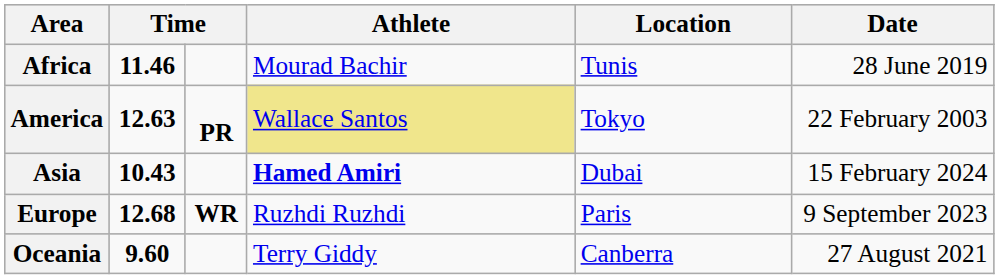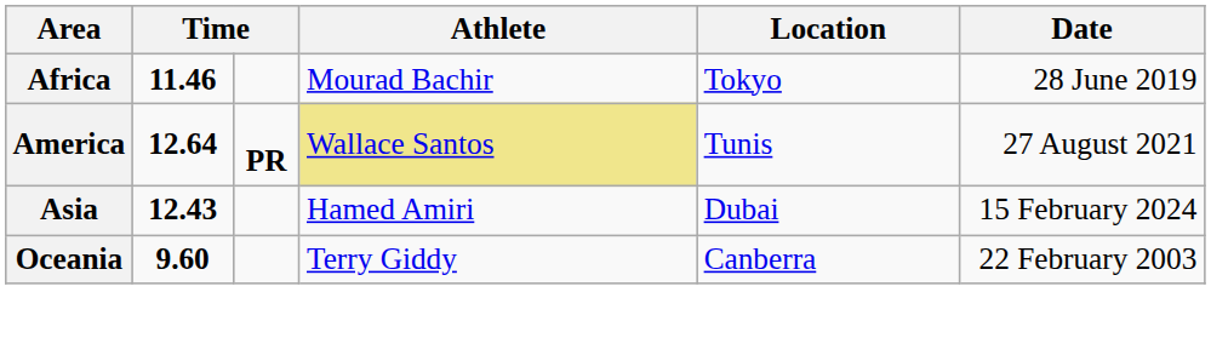 <table class="wikitable">
 <tr>
 <th width="45">Area</th>
 <th width="80" colspan="2">Time</th>
 <th width="200">Athlete</th>
 <th width="130">Location</th>
 <th width="120">Date</th>
 </tr>
 <tr>
 <th>Africa</th>
 <td align=center><strong>11.46 </strong></td>
 <td align=center></td>
 <td> <a href='#'>Mourad Bachir</a></td>
-<td> <a href='#'>Tunis</a></td>
+<td> <a href='#'>Tokyo</a></td>
 <td align=right>28 June 2019</td>
 </tr>
 <tr>
 <th>America</th>
-<td align=center><strong>12.63 </strong></td>
+<td align=center><strong>12.64 </strong></td>
 <td align=center><br><strong>PR</strong></td>
 <td style="background: khaki;"> <a href='#'>Wallace Santos</a></td>
-<td> <a href='#'>Tokyo</a></td>
-<td align=right>22 February 2003</td>
+<td> <a href='#'>Tunis</a></td>
+<td align=right>27 August 2021</td>
 </tr>
 <tr>
 <th>Asia</th>
-<td align=center><strong>10.43 </strong></td>
+<td align=center><strong>12.43 </strong></td>
 <td align=center></td>
-<td><strong> <a href='#'>Hamed Amiri</a></strong></td>
+<td> <a href='#'>Hamed Amiri</a></td>
 <td> <a href='#'>Dubai</a></td>
 <td align=right>15 February 2024</td>
-</tr>
-<tr>
-<th>Europe</th>
-<td align="center"><strong>12.68</strong></td>
-<td align="center"><strong>WR</strong></td>
-<td> <a href='#'>Ruzhdi Ruzhdi</a></td>
-<td> <a href='#'>Paris</a></td>
-<td align=right>9 September 2023</td>
 </tr>
 <tr>
 <th>Oceania</th>
 <td align=center><strong>9.60 </strong></td>
 <td align=center></td>
 <td> <a href='#'>Terry Giddy</a></td>
 <td> <a href='#'>Canberra</a></td>
-<td align=right>27 August 2021</td>
+<td align=right>22 February 2003</td>
 </tr>
 </table>
